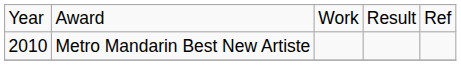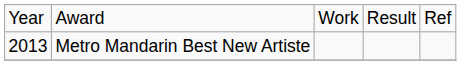 <table class="wikitable">
 <tr>
 <td>Year</td>
 <td>Award</td>
 <td>Work</td>
 <td>Result</td>
 <td>Ref</td>
 </tr>
 <tr>
-<td>2010</td>
+<td>2013</td>
 <td>Metro Mandarin Best New Artiste</td>
 <td></td>
 <td></td>
 <td></td>
 </tr>
 <tr>
 </tr>
 </table>
